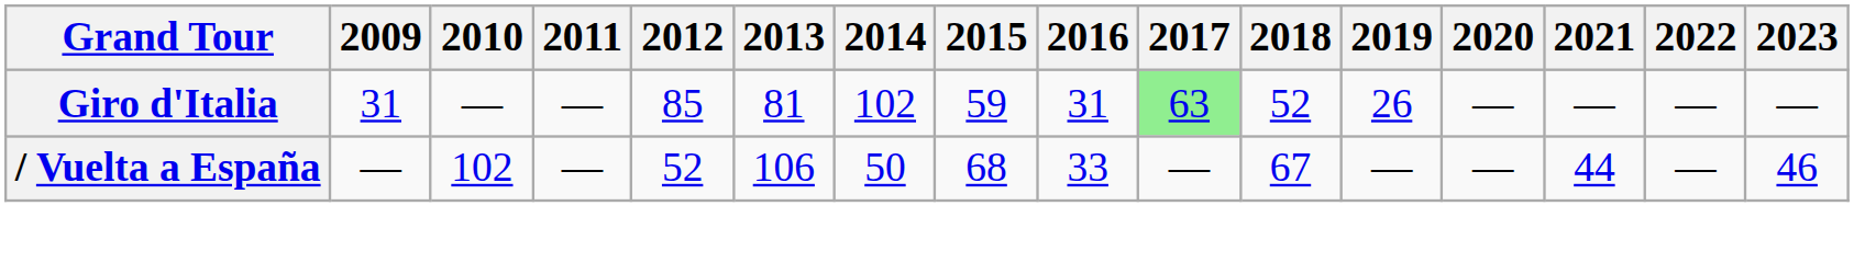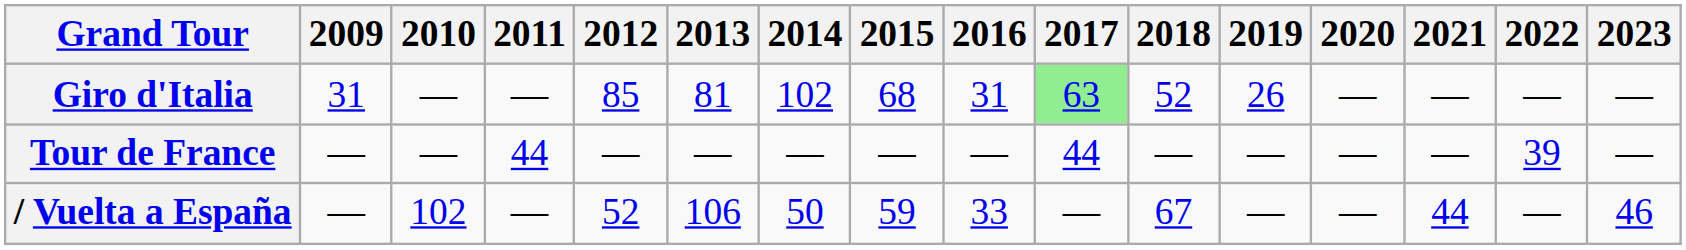 <table class="wikitable plainrowheaders">
 <tr>
 <th scope="col"><a href='#'>Grand Tour</a></th>
 <th scope="col">2009</th>
 <th scope="col">2010</th>
 <th scope="col">2011</th>
 <th scope="col">2012</th>
 <th scope="col">2013</th>
 <th scope="col">2014</th>
 <th scope="col">2015</th>
 <th scope="col">2016</th>
 <th scope="col">2017</th>
 <th scope="col">2018</th>
 <th scope="col">2019</th>
 <th scope="col">2020</th>
 <th scope="col">2021</th>
 <th scope="col">2022</th>
 <th scope="col">2023</th>
 </tr>
 <tr style="text-align:center;">
 <th scope="row"> <a href='#'>Giro d'Italia</a></th>
 <td><a href='#'>31</a></td>
 <td>—</td>
 <td>—</td>
 <td><a href='#'>85</a></td>
 <td><a href='#'>81</a></td>
 <td><a href='#'>102</a></td>
-<td><a href='#'>59</a></td>
+<td><a href='#'>68</a></td>
 <td><a href='#'>31</a></td>
 <td style="background: lightgreen;"><a href='#'>63</a></td>
 <td><a href='#'>52</a></td>
 <td><a href='#'>26</a></td>
 <td>—</td>
 <td>—</td>
 <td>—</td>
 <td>—</td>
 </tr>
 <tr style="text-align:center;">
+<th scope="row"> <a href='#'>Tour de France</a></th>
+<td>—</td>
+<td>—</td>
+<td><a href='#'>44</a></td>
+<td>—</td>
+<td>—</td>
+<td>—</td>
+<td>—</td>
+<td>—</td>
+<td><a href='#'>44</a></td>
+<td>—</td>
+<td>—</td>
+<td>—</td>
+<td>—</td>
+<td><a href='#'>39</a></td>
+<td>—</td>
+</tr>
+<tr style="text-align:center;">
 <th scope="row">/ <a href='#'>Vuelta a España</a></th>
 <td>—</td>
 <td><a href='#'>102</a></td>
 <td>—</td>
 <td><a href='#'>52</a></td>
 <td><a href='#'>106</a></td>
 <td><a href='#'>50</a></td>
-<td><a href='#'>68</a></td>
+<td><a href='#'>59</a></td>
 <td><a href='#'>33</a></td>
 <td>—</td>
 <td><a href='#'>67</a></td>
 <td>—</td>
 <td>—</td>
 <td><a href='#'>44</a></td>
 <td>—</td>
 <td><a href='#'>46</a></td>
 </tr>
 </table>
